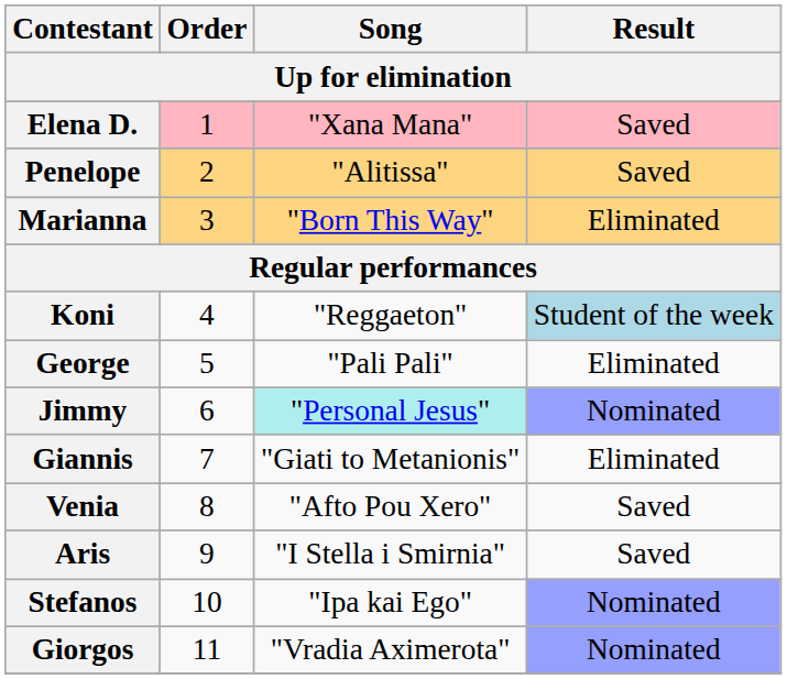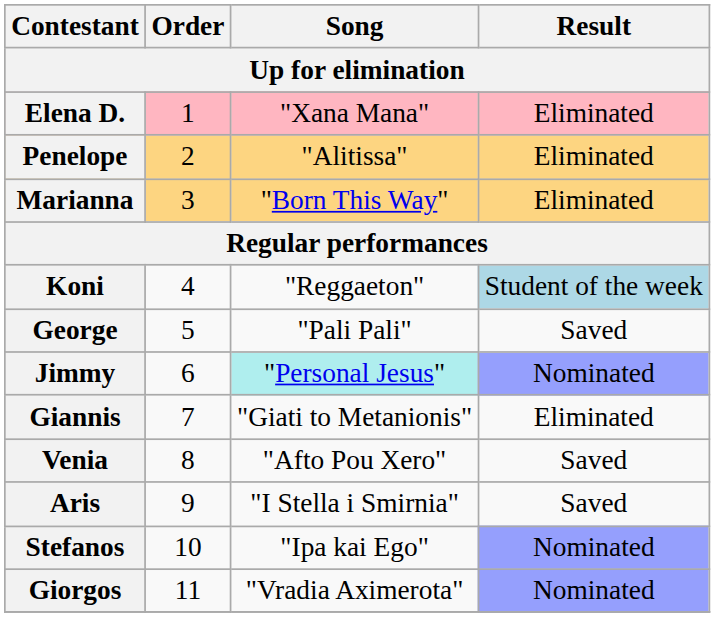 <table class="wikitable sortable plainrowheaders" style="text-align:center;">
 <tr>
 <th scope="col">Contestant</th>
 <th scope="col">Order</th>
 <th scope="col">Song</th>
 <th scope="col">Result</th>
 </tr>
 <tr>
 <th colspan="4">Up for elimination</th>
 </tr>
 <tr style="background:lightpink">
 <th scope="row">Elena D.</th>
 <td>1</td>
 <td>"Xana Mana"</td>
-<td>Saved</td>
+<td>Eliminated</td>
 </tr>
 <tr style="background:#fdd581">
 <th scope="row">Penelope</th>
 <td>2</td>
 <td>"Alitissa"</td>
-<td>Saved</td>
+<td>Eliminated</td>
 </tr>
 <tr style="background:#fdd581">
 <th scope="row">Marianna</th>
 <td>3</td>
 <td>"<a href='#'>Born This Way</a>"</td>
 <td>Eliminated</td>
 </tr>
 <tr>
 <th colspan="4">Regular performances</th>
 </tr>
 <tr>
 <th scope="row">Koni</th>
 <td>4</td>
 <td>"Reggaeton"</td>
 <td style="background-color: lightblue;">Student of the week</td>
 </tr>
 <tr>
 <th scope="row">George</th>
 <td>5</td>
 <td>"Pali Pali"</td>
-<td>Eliminated</td>
+<td>Saved</td>
 </tr>
 <tr>
 <th scope="row">Jimmy</th>
 <td>6</td>
 <td style="background: paleturquoise;">"<a href='#'>Personal Jesus</a>"</td>
 <td style="background:#959ffd">Nominated</td>
 </tr>
 <tr>
 <th scope="row">Giannis</th>
 <td>7</td>
 <td>"Giati to Metanionis"</td>
 <td>Eliminated</td>
 </tr>
 <tr>
 <th scope="row">Venia</th>
 <td>8</td>
 <td>"Afto Pou Xero"</td>
 <td>Saved</td>
 </tr>
 <tr>
 <th scope="row">Aris</th>
 <td>9</td>
 <td>"I Stella i Smirnia"</td>
 <td>Saved</td>
 </tr>
 <tr>
 <th scope="row">Stefanos</th>
 <td>10</td>
 <td>"Ipa kai Ego"</td>
 <td style="background:#959ffd">Nominated</td>
 </tr>
 <tr>
 <th scope="row">Giorgos</th>
 <td>11</td>
 <td>"Vradia Aximerota"</td>
 <td style="background:#959ffd">Nominated</td>
 </tr>
 <tr>
 </tr>
 </table>
